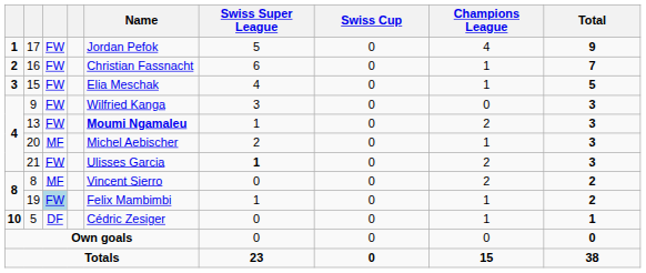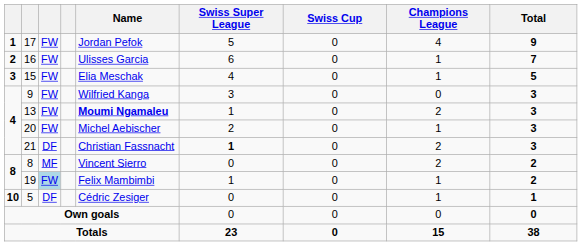 <table class="wikitable" style="text-align:center">
 <tr>
 <th width=15></th>
 <th width=15></th>
 <th width=15></th>
 <th width=15></th>
 <th width=145>Name</th>
 <th width=145><a href='#'>Swiss Super League</a></th>
 <th width=145><a href='#'>Swiss Cup</a></th>
 <th width=145><a href='#'>Champions League</a></th>
 <th width=120>Total</th>
 </tr>
 <tr>
 <td rowspan="1"><strong>1</strong></td>
 <td>17</td>
 <td><a href='#'>FW</a></td>
 <td></td>
 <td align=left><a href='#'>Jordan Pefok</a></td>
 <td>5</td>
 <td>0</td>
 <td>4</td>
 <td><strong>9</strong></td>
 </tr>
 <tr>
 <td rowspan="1"><strong>2</strong></td>
 <td>16</td>
 <td><a href='#'>FW</a></td>
 <td></td>
-<td align=left><a href='#'>Christian Fassnacht</a></td>
+<td align=left><a href='#'>Ulisses Garcia</a></td>
 <td>6</td>
 <td>0</td>
 <td>1</td>
 <td><strong>7</strong></td>
 </tr>
 <tr>
 <td rowspan="1"><strong>3</strong></td>
 <td>15</td>
 <td><a href='#'>FW</a></td>
 <td></td>
 <td align=left><a href='#'>Elia Meschak</a></td>
 <td>4</td>
 <td>0</td>
 <td>1</td>
 <td><strong>5</strong></td>
 </tr>
 <tr>
 <td rowspan="4"><strong>4</strong></td>
 <td>9</td>
 <td><a href='#'>FW</a></td>
 <td></td>
 <td align=left><a href='#'>Wilfried Kanga</a></td>
 <td>3</td>
 <td>0</td>
 <td>0</td>
 <td><strong>3</strong></td>
 </tr>
 <tr>
 <td>13</td>
 <td><a href='#'>FW</a></td>
 <td></td>
 <td align=left><strong><a href='#'>Moumi Ngamaleu</a></strong></td>
 <td>1</td>
 <td>0</td>
 <td>2</td>
 <td><strong>3</strong></td>
 </tr>
 <tr>
 <td>20</td>
-<td><a href='#'>MF</a></td>
+<td><a href='#'>FW</a></td>
 <td></td>
 <td align=left><a href='#'>Michel Aebischer</a></td>
 <td>2</td>
 <td>0</td>
 <td>1</td>
 <td><strong>3</strong></td>
 </tr>
 <tr>
 <td>21</td>
-<td><a href='#'>FW</a></td>
+<td><a href='#'>DF</a></td>
 <td></td>
-<td align=left><a href='#'>Ulisses Garcia</a></td>
+<td align=left><a href='#'>Christian Fassnacht</a></td>
 <td><strong>1</strong></td>
 <td>0</td>
 <td>2</td>
 <td><strong>3</strong></td>
 </tr>
 <tr>
 <td rowspan="2"><strong>8</strong></td>
 <td>8</td>
 <td><a href='#'>MF</a></td>
 <td></td>
 <td align=left><a href='#'>Vincent Sierro</a></td>
 <td>0</td>
 <td>0</td>
 <td>2</td>
 <td><strong>2</strong></td>
 </tr>
 <tr>
 <td>19</td>
 <td style="background: lightblue;"><a href='#'>FW</a></td>
 <td></td>
 <td align=left><a href='#'>Felix Mambimbi</a></td>
 <td>1</td>
 <td>0</td>
 <td>1</td>
 <td><strong>2</strong></td>
 </tr>
 <tr>
 <td rowspan="1"><strong>10</strong></td>
 <td>5</td>
 <td><a href='#'>DF</a></td>
 <td></td>
 <td align=left><a href='#'>Cédric Zesiger</a></td>
 <td>0</td>
 <td>0</td>
 <td>1</td>
 <td><strong>1</strong></td>
 </tr>
 <tr class="sortbottom">
 <td colspan=5><strong>Own goals</strong></td>
 <td>0</td>
 <td>0</td>
 <td>0</td>
 <td><strong>0</strong></td>
 </tr>
 <tr>
 <td colspan=5><strong>Totals</strong></td>
 <td><strong>23</strong></td>
 <td><strong>0</strong></td>
 <td><strong>15</strong></td>
 <td><strong>38</strong></td>
 </tr>
 </table>
